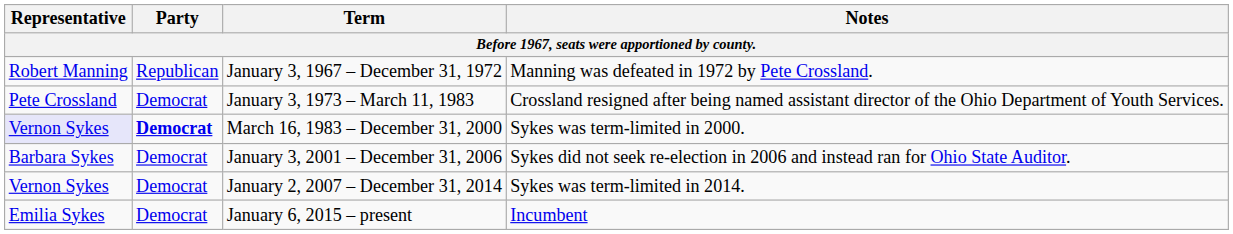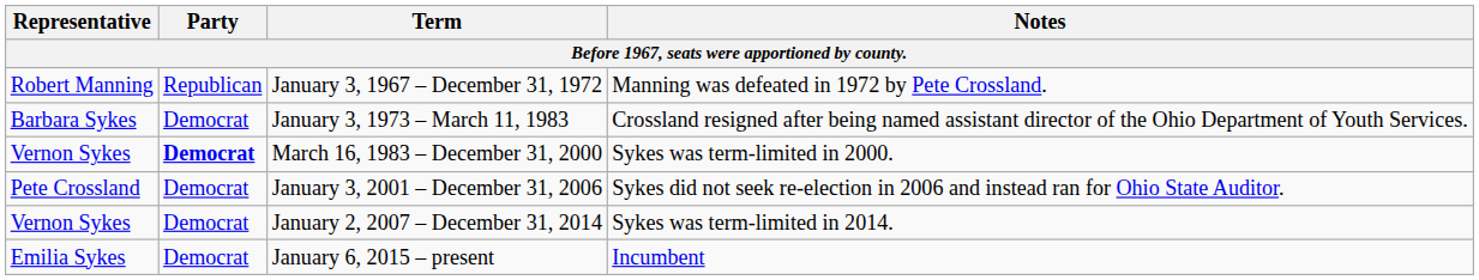 <table class=wikitable>
 <tr valign=bottom>
 <th>Representative</th>
 <th>Party</th>
 <th>Term</th>
 <th>Notes</th>
 </tr>
 <tr>
 <th colspan=5 style="font-size: 80%;"><em>Before 1967, seats were apportioned by county.</em></th>
 </tr>
 <tr>
 <td><a href='#'>Robert Manning</a></td>
 <td><a href='#'>Republican</a></td>
 <td>January 3, 1967 – December 31, 1972</td>
 <td>Manning was defeated in 1972 by <a href='#'>Pete Crossland</a>.</td>
 </tr>
 <tr>
-<td><a href='#'>Pete Crossland</a></td>
+<td><a href='#'>Barbara Sykes</a></td>
 <td><a href='#'>Democrat</a></td>
 <td>January 3, 1973 – March 11, 1983</td>
 <td>Crossland resigned after being named assistant director of the Ohio Department of Youth Services.</td>
 </tr>
 <tr>
-<td style="background: lavender;"><a href='#'>Vernon Sykes</a></td>
+<td><a href='#'>Vernon Sykes</a></td>
 <td><strong><a href='#'>Democrat</a></strong></td>
 <td>March 16, 1983 – December 31, 2000</td>
 <td>Sykes was term-limited in 2000.</td>
 </tr>
 <tr>
-<td><a href='#'>Barbara Sykes</a></td>
+<td><a href='#'>Pete Crossland</a></td>
 <td><a href='#'>Democrat</a></td>
 <td>January 3, 2001 – December 31, 2006</td>
 <td>Sykes did not seek re-election in 2006 and instead ran for <a href='#'>Ohio State Auditor</a>.</td>
 </tr>
 <tr>
 <td><a href='#'>Vernon Sykes</a></td>
 <td><a href='#'>Democrat</a></td>
 <td>January 2, 2007 – December 31, 2014</td>
 <td>Sykes was term-limited in 2014.</td>
 </tr>
 <tr>
 <td><a href='#'>Emilia Sykes</a></td>
 <td><a href='#'>Democrat</a></td>
 <td>January 6, 2015 – present</td>
 <td><a href='#'>Incumbent</a></td>
 </tr>
 </table>
